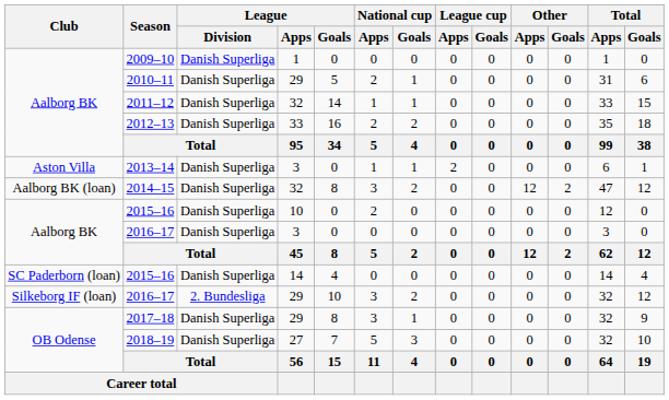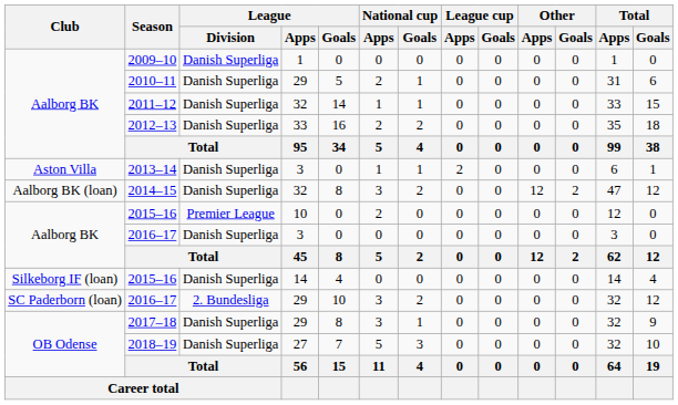 <table class="wikitable" style="text-align:center">
 <tr>
 <th rowspan="2">Club</th>
 <th rowspan="2">Season</th>
 <th colspan="3">League</th>
 <th colspan="2">National cup</th>
 <th colspan="2">League cup</th>
 <th colspan="2">Other</th>
 <th colspan="2">Total</th>
 </tr>
 <tr>
 <th>Division</th>
 <th>Apps</th>
 <th>Goals</th>
 <th>Apps</th>
 <th>Goals</th>
 <th>Apps</th>
 <th>Goals</th>
 <th>Apps</th>
 <th>Goals</th>
 <th>Apps</th>
 <th>Goals</th>
 </tr>
 <tr>
 <td rowspan="5"><a href='#'>Aalborg BK</a></td>
 <td><a href='#'>2009–10</a></td>
 <td><a href='#'>Danish Superliga</a></td>
 <td>1</td>
 <td>0</td>
 <td>0</td>
 <td>0</td>
 <td>0</td>
 <td>0</td>
 <td>0</td>
 <td>0</td>
 <td>1</td>
 <td>0</td>
 </tr>
 <tr>
 <td><a href='#'>2010–11</a></td>
 <td>Danish Superliga</td>
 <td>29</td>
 <td>5</td>
 <td>2</td>
 <td>1</td>
 <td>0</td>
 <td>0</td>
 <td>0</td>
 <td>0</td>
 <td>31</td>
 <td>6</td>
 </tr>
 <tr>
 <td><a href='#'>2011–12</a></td>
 <td>Danish Superliga</td>
 <td>32</td>
 <td>14</td>
 <td>1</td>
 <td>1</td>
 <td>0</td>
 <td>0</td>
 <td>0</td>
 <td>0</td>
 <td>33</td>
 <td>15</td>
 </tr>
 <tr>
 <td><a href='#'>2012–13</a></td>
 <td>Danish Superliga</td>
 <td>33</td>
 <td>16</td>
 <td>2</td>
 <td>2</td>
 <td>0</td>
 <td>0</td>
 <td>0</td>
 <td>0</td>
 <td>35</td>
 <td>18</td>
 </tr>
 <tr>
 <th colspan="2">Total</th>
 <th>95</th>
 <th>34</th>
 <th>5</th>
 <th>4</th>
 <th>0</th>
 <th>0</th>
 <th>0</th>
 <th>0</th>
 <th>99</th>
 <th>38</th>
 </tr>
 <tr>
 <td><a href='#'>Aston Villa</a></td>
 <td><a href='#'>2013–14</a></td>
 <td>Danish Superliga</td>
 <td>3</td>
 <td>0</td>
 <td>1</td>
 <td>1</td>
 <td>2</td>
 <td>0</td>
 <td>0</td>
 <td>0</td>
 <td>6</td>
 <td>1</td>
 </tr>
 <tr>
 <td>Aalborg BK (loan)</td>
 <td><a href='#'>2014–15</a></td>
 <td>Danish Superliga</td>
 <td>32</td>
 <td>8</td>
 <td>3</td>
 <td>2</td>
 <td>0</td>
 <td>0</td>
 <td>12</td>
 <td>2</td>
 <td>47</td>
 <td>12</td>
 </tr>
 <tr>
 <td rowspan="3">Aalborg BK</td>
 <td><a href='#'>2015–16</a></td>
-<td>Danish Superliga</td>
+<td><a href='#'>Premier League</a></td>
 <td>10</td>
 <td>0</td>
 <td>2</td>
 <td>0</td>
 <td>0</td>
 <td>0</td>
 <td>0</td>
 <td>0</td>
 <td>12</td>
 <td>0</td>
 </tr>
 <tr>
 <td><a href='#'>2016–17</a></td>
 <td>Danish Superliga</td>
 <td>3</td>
 <td>0</td>
 <td>0</td>
 <td>0</td>
 <td>0</td>
 <td>0</td>
 <td>0</td>
 <td>0</td>
 <td>3</td>
 <td>0</td>
 </tr>
 <tr>
 <th colspan="2">Total</th>
 <th>45</th>
 <th>8</th>
 <th>5</th>
 <th>2</th>
 <th>0</th>
 <th>0</th>
 <th>12</th>
 <th>2</th>
 <th>62</th>
 <th>12</th>
 </tr>
 <tr>
-<td><a href='#'>SC Paderborn</a> (loan)</td>
+<td><a href='#'>Silkeborg IF</a> (loan)</td>
 <td><a href='#'>2015–16</a></td>
 <td>Danish Superliga</td>
 <td>14</td>
 <td>4</td>
 <td>0</td>
 <td>0</td>
 <td>0</td>
 <td>0</td>
 <td>0</td>
 <td>0</td>
 <td>14</td>
 <td>4</td>
 </tr>
 <tr>
-<td><a href='#'>Silkeborg IF</a> (loan)</td>
+<td><a href='#'>SC Paderborn</a> (loan)</td>
 <td><a href='#'>2016–17</a></td>
 <td><a href='#'>2. Bundesliga</a></td>
 <td>29</td>
 <td>10</td>
 <td>3</td>
 <td>2</td>
 <td>0</td>
 <td>0</td>
 <td>0</td>
 <td>0</td>
 <td>32</td>
 <td>12</td>
 </tr>
 <tr>
 <td rowspan="3"><a href='#'>OB Odense</a></td>
 <td><a href='#'>2017–18</a></td>
 <td>Danish Superliga</td>
 <td>29</td>
 <td>8</td>
 <td>3</td>
 <td>1</td>
 <td>0</td>
 <td>0</td>
 <td>0</td>
 <td>0</td>
 <td>32</td>
 <td>9</td>
 </tr>
 <tr>
 <td><a href='#'>2018–19</a></td>
 <td>Danish Superliga</td>
 <td>27</td>
 <td>7</td>
 <td>5</td>
 <td>3</td>
 <td>0</td>
 <td>0</td>
 <td>0</td>
 <td>0</td>
 <td>32</td>
 <td>10</td>
 </tr>
 <tr>
 <th colspan="2">Total</th>
 <th>56</th>
 <th>15</th>
 <th>11</th>
 <th>4</th>
 <th>0</th>
 <th>0</th>
 <th>0</th>
 <th>0</th>
 <th>64</th>
 <th>19</th>
 </tr>
 <tr>
 <th colspan="3">Career total</th>
 <th></th>
 <th></th>
 <th></th>
 <th></th>
 <th></th>
 <th></th>
 <th></th>
 <th></th>
 <th></th>
 <th></th>
 </tr>
 </table>
